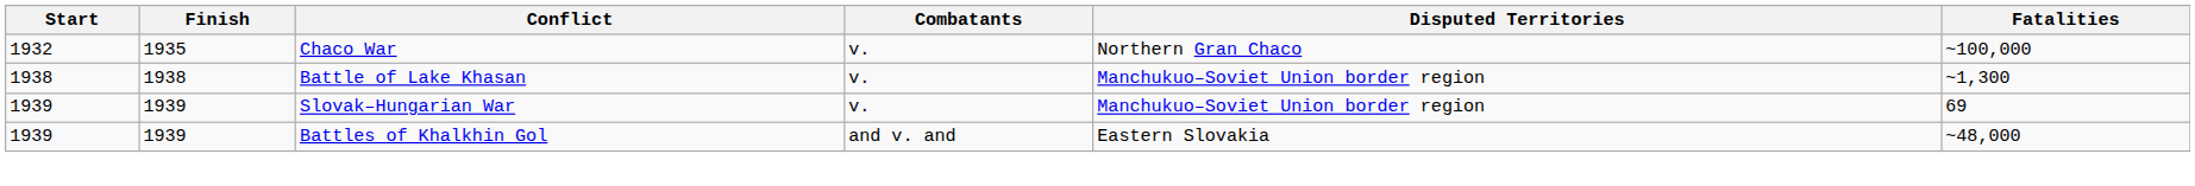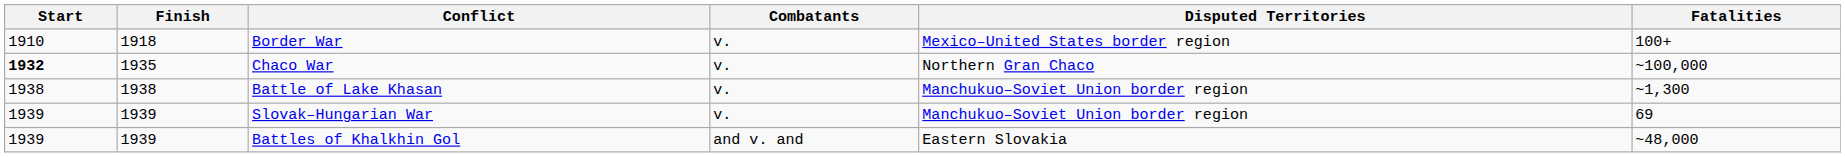 <table class="sortable wikitable" width=100%>
 <tr>
 <th>Start</th>
 <th>Finish</th>
 <th>Conflict</th>
 <th>Combatants</th>
 <th>Disputed Territories</th>
 <th>Fatalities</th>
 </tr>
 <tr>
-<td>1932</td>
+<td>1910</td>
+<td>1918</td>
+<td><a href='#'>Border War</a></td>
+<td> v. </td>
+<td><a href='#'>Mexico–United States border</a> region</td>
+<td>100+</td>
+</tr>
+<tr>
+<td><strong>1932</strong></td>
 <td>1935</td>
 <td><a href='#'>Chaco War</a></td>
 <td> v. </td>
 <td>Northern <a href='#'>Gran Chaco</a></td>
 <td>~100,000</td>
 </tr>
 <tr>
 <td>1938</td>
 <td>1938</td>
 <td><a href='#'>Battle of Lake Khasan</a></td>
 <td> v. </td>
 <td><a href='#'>Manchukuo–Soviet Union border</a> region</td>
 <td>~1,300</td>
 </tr>
 <tr>
 <td>1939</td>
 <td>1939</td>
 <td><a href='#'>Slovak–Hungarian War</a></td>
 <td> v. </td>
 <td><a href='#'>Manchukuo–Soviet Union border</a> region</td>
 <td>69</td>
 </tr>
 <tr>
 <td>1939</td>
 <td>1939</td>
 <td><a href='#'>Battles of Khalkhin Gol</a></td>
 <td> and  v.  and </td>
 <td>Eastern Slovakia</td>
 <td>~48,000</td>
 </tr>
 </table>
